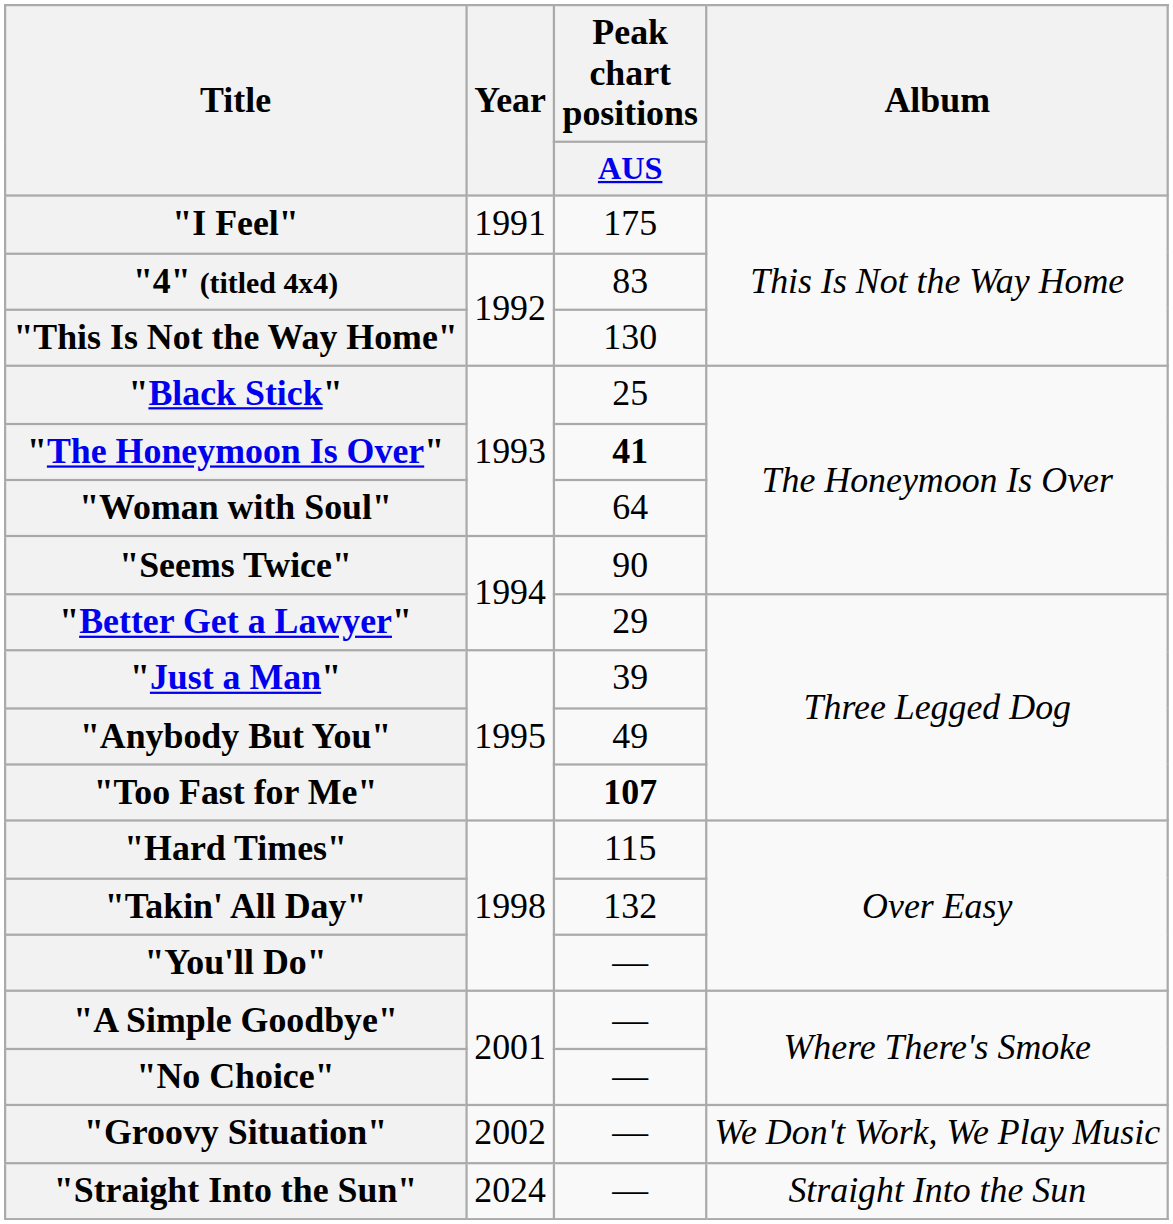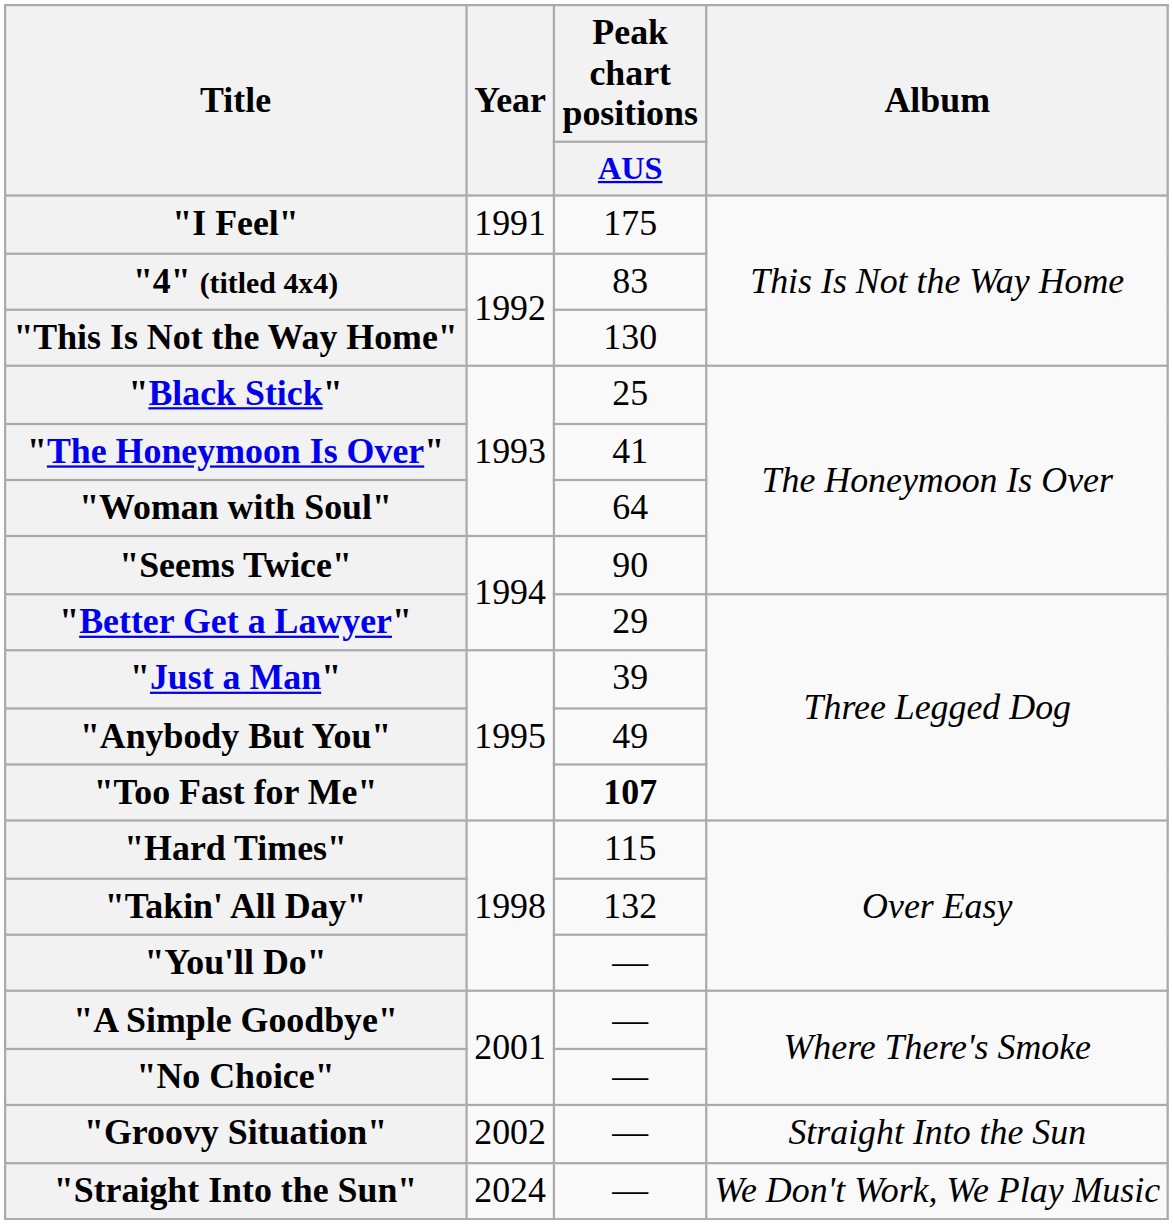 <table style="text-align:center;" class="wikitable plainrowheaders" border="1">
 <tr>
 <th scope="col" rowspan="2">Title</th>
 <th scope="col" rowspan="2">Year</th>
 <th scope="col" colspan="1">Peak chart positions</th>
 <th scope="col" rowspan="2">Album</th>
 </tr>
 <tr>
 <th scope="col" style="width:3em;font-size:90%;"><a href='#'>AUS</a><br></th>
 </tr>
 <tr>
 <th scope="row">"I Feel"</th>
 <td>1991</td>
 <td>175</td>
 <td rowspan="3"><em>This Is Not the Way Home</em></td>
 </tr>
 <tr>
 <th scope="row">"4" <small>(titled 4x4)</small></th>
 <td rowspan="2">1992</td>
 <td>83</td>
 </tr>
 <tr>
 <th scope="row">"This Is Not the Way Home"</th>
 <td>130</td>
 </tr>
 <tr>
 <th scope="row">"<a href='#'>Black Stick</a>"</th>
 <td rowspan="3">1993</td>
 <td>25</td>
 <td rowspan="4"><em>The Honeymoon Is Over</em></td>
 </tr>
 <tr>
 <th scope="row">"<a href='#'>The Honeymoon Is Over</a>"</th>
-<td><strong>41</strong></td>
+<td>41</td>
 </tr>
 <tr>
 <th scope="row">"Woman with Soul"</th>
 <td>64</td>
 </tr>
 <tr>
 <th scope="row">"Seems Twice"</th>
 <td rowspan="2">1994</td>
 <td>90</td>
 </tr>
 <tr>
 <th scope="row">"<a href='#'>Better Get a Lawyer</a>"</th>
 <td>29</td>
 <td rowspan="4"><em>Three Legged Dog</em></td>
 </tr>
 <tr>
 <th scope="row">"<a href='#'>Just a Man</a>"</th>
 <td rowspan="3">1995</td>
 <td>39</td>
 </tr>
 <tr>
 <th scope="row">"Anybody But You"</th>
 <td>49</td>
 </tr>
 <tr>
 <th scope="row">"Too Fast for Me"</th>
 <td><strong>107</strong></td>
 </tr>
 <tr>
 <th scope="row">"Hard Times"</th>
 <td rowspan="3">1998</td>
 <td>115</td>
 <td rowspan="3"><em>Over Easy</em></td>
 </tr>
 <tr>
 <th scope="row">"Takin' All Day"</th>
 <td>132</td>
 </tr>
 <tr>
 <th scope="row">"You'll Do"</th>
 <td>—</td>
 </tr>
 <tr>
 <th scope="row">"A Simple Goodbye"</th>
 <td rowspan="2">2001</td>
 <td>—</td>
 <td rowspan="2"><em>Where There's Smoke</em></td>
 </tr>
 <tr>
 <th scope="row">"No Choice"</th>
 <td>—</td>
 </tr>
 <tr>
 <th scope="row">"Groovy Situation"</th>
 <td>2002</td>
 <td>—</td>
-<td><em>We Don't Work, We Play Music</em></td>
+<td><em>Straight Into the Sun</em></td>
 </tr>
 <tr>
 <th scope="row">"Straight Into the Sun"</th>
 <td>2024</td>
 <td>—</td>
-<td><em>Straight Into the Sun</em></td>
+<td><em>We Don't Work, We Play Music</em></td>
 </tr>
 </table>
